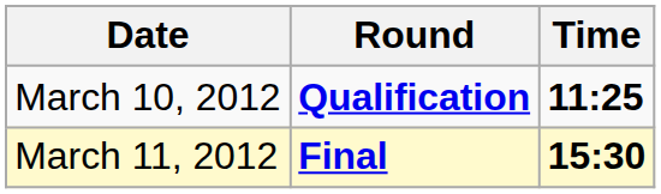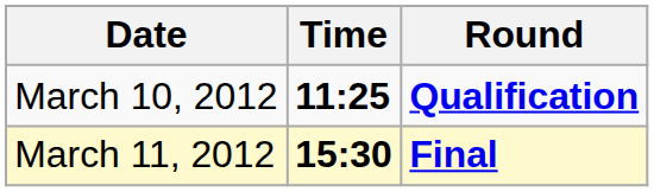 <table class="wikitable">
 <tr>
 <th>Date</th>
+<th>Time</th>
 <th>Round</th>
-<th>Time</th>
 </tr>
 <tr>
 <td>March 10, 2012</td>
+<td><strong>11:25</strong></td>
 <td><strong><a href='#'>Qualification</a></strong></td>
-<td><strong>11:25</strong></td>
 </tr>
 <tr style=background:lemonchiffon>
 <td>March 11, 2012</td>
+<td><strong>15:30</strong></td>
 <td><strong><a href='#'>Final</a></strong></td>
-<td><strong>15:30</strong></td>
 </tr>
 </table>
